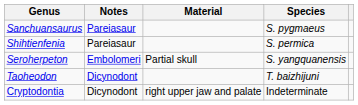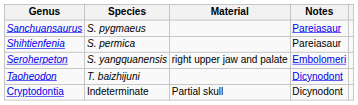 <table class="wikitable">
 <tr>
 <th>Genus</th>
+<th>Species</th>
+<th>Material</th>
 <th>Notes</th>
-<th>Material</th>
-<th>Species</th>
 <th></th>
 </tr>
 <tr>
 <td><em><a href='#'>Sanchuansaurus</a></em></td>
+<td><em>S. pygmaeus</em></td>
+<td></td>
 <td><a href='#'>Pareiasaur</a></td>
-<td></td>
-<td><em>S. pygmaeus</em></td>
 <td></td>
 </tr>
 <tr>
 <td><em><a href='#'>Shihtienfenia</a></em> </td>
+<td><em>S. permica</em></td>
+<td></td>
 <td>Pareiasaur</td>
-<td></td>
-<td><em>S. permica</em></td>
 <td></td>
 </tr>
 <tr>
 <td><em><a href='#'>Seroherpeton</a></em></td>
+<td><em>S. yangquanensis</em></td>
+<td>right upper jaw and palate</td>
 <td><a href='#'>Embolomeri</a></td>
-<td>Partial skull</td>
-<td><em>S. yangquanensis</em></td>
 <td></td>
 </tr>
 <tr>
 <td><em><a href='#'>Taoheodon</a></em></td>
+<td><em>T. baizhijuni</em></td>
+<td></td>
 <td><a href='#'>Dicynodont</a></td>
-<td></td>
-<td><em>T. baizhijuni</em></td>
 <td></td>
 </tr>
 <tr>
 <td><a href='#'>Cryptodontia</a></td>
+<td>Indeterminate</td>
+<td>Partial skull</td>
 <td>Dicynodont</td>
-<td>right upper jaw and palate</td>
-<td>Indeterminate</td>
 <td></td>
 </tr>
 </table>
